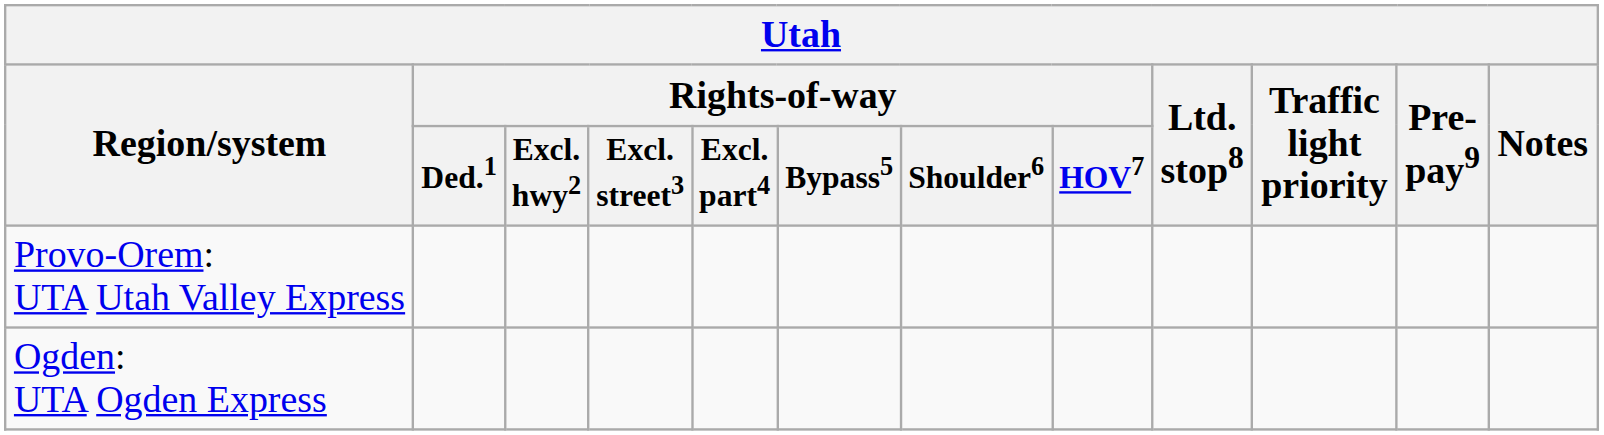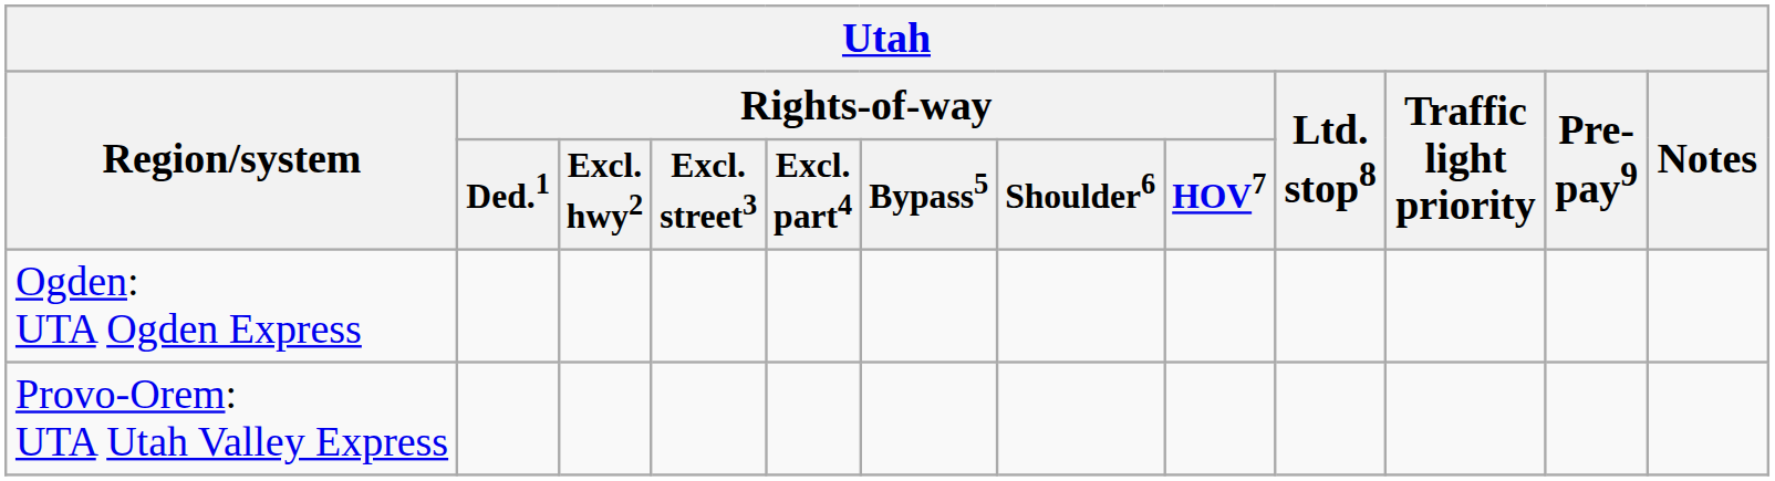 <table class="wikitable">
 <tr>
 <th colspan="12"><a href='#'>Utah</a></th>
 </tr>
 <tr>
 <th rowspan="2">Region/system</th>
 <th colspan="7">Rights-of-way</th>
 <th rowspan="2">Ltd.<br>stop<sup>8</sup></th>
 <th rowspan="2">Traffic<br>light<br>priority</th>
 <th rowspan="2">Pre-<br>pay<sup>9</sup></th>
 <th rowspan="2">Notes</th>
 </tr>
 <tr style="font-size: smaller">
 <th>Ded.<sup>1</sup></th>
 <th>Excl.<br>hwy<sup>2</sup></th>
 <th>Excl.<br>street<sup>3</sup></th>
 <th>Excl.<br>part<sup>4</sup></th>
 <th>Bypass<sup>5</sup></th>
 <th>Shoulder<sup>6</sup></th>
 <th><a href='#'>HOV</a><sup>7</sup></th>
 </tr>
 <tr>
+<td><a href='#'>Ogden</a>:<br><a href='#'>UTA</a> <a href='#'>Ogden Express</a></td>
+<td></td>
+<td></td>
+<td></td>
+<td></td>
+<td></td>
+<td></td>
+<td></td>
+<td></td>
+<td></td>
+<td></td>
+<td></td>
+</tr>
+<tr>
 <td><a href='#'>Provo-Orem</a>:<br><a href='#'>UTA</a> <a href='#'>Utah Valley Express</a></td>
 <td></td>
 <td></td>
 <td></td>
 <td></td>
 <td></td>
 <td></td>
 <td></td>
 <td></td>
 <td></td>
 <td></td>
 <td></td>
 </tr>
-<tr>
-<td><a href='#'>Ogden</a>:<br><a href='#'>UTA</a> <a href='#'>Ogden Express</a></td>
-<td></td>
-<td></td>
-<td></td>
-<td></td>
-<td></td>
-<td></td>
-<td></td>
-<td></td>
-<td></td>
-<td></td>
-<td></td>
-</tr>
 </table>
